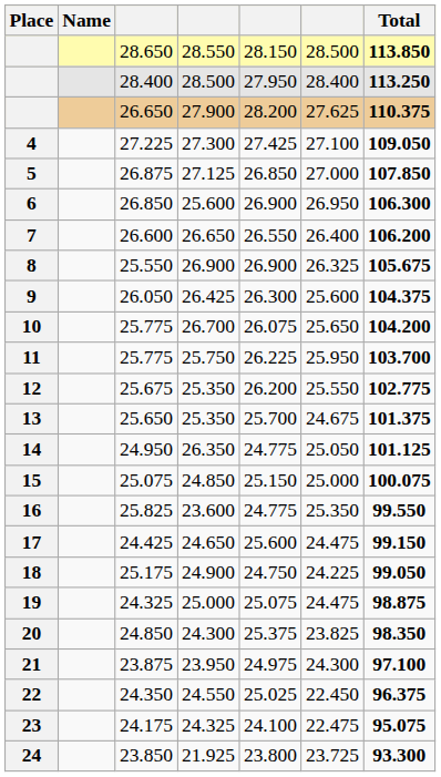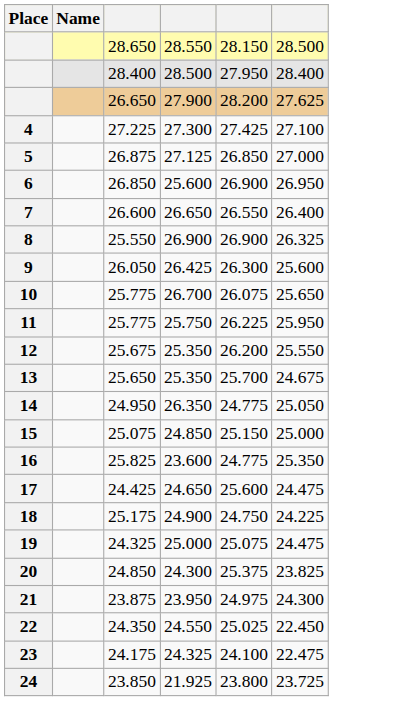 <table class="wikitable sortable" style="text-align:center">
 <tr bgcolor=fffcaf>
 <th scope=col>Place</th>
 <th scope=col>Name</th>
 <th scope=col></th>
 <th scope=col></th>
 <th scope=col></th>
 <th scope=col></th>
-<th scope=col>Total</th>
 </tr>
 <tr bgcolor=fffcaf>
 <th scope=row></th>
 <td align=left></td>
 <td>28.650</td>
 <td>28.550</td>
 <td>28.150</td>
 <td>28.500</td>
-<td><strong>113.850</strong></td>
 </tr>
 <tr bgcolor=e5e5e5>
 <th scope=row></th>
 <td align=left></td>
 <td>28.400</td>
 <td>28.500</td>
 <td>27.950</td>
 <td>28.400</td>
-<td><strong>113.250</strong></td>
 </tr>
 <tr bgcolor=eecc99>
 <th scope=row></th>
 <td align=left></td>
 <td>26.650</td>
 <td>27.900</td>
 <td>28.200</td>
 <td>27.625</td>
-<td><strong>110.375</strong></td>
 </tr>
 <tr>
 <th scope=row><strong>4</strong></th>
 <td align=left></td>
 <td>27.225</td>
 <td>27.300</td>
 <td>27.425</td>
 <td>27.100</td>
-<td><strong>109.050</strong></td>
 </tr>
 <tr>
 <th scope=row><strong>5</strong></th>
 <td align=left></td>
 <td>26.875</td>
 <td>27.125</td>
 <td>26.850</td>
 <td>27.000</td>
-<td><strong>107.850</strong></td>
 </tr>
 <tr>
 <th scope=row><strong>6</strong></th>
 <td align=left></td>
 <td>26.850</td>
 <td>25.600</td>
 <td>26.900</td>
 <td>26.950</td>
-<td><strong>106.300</strong></td>
 </tr>
 <tr>
 <th scope=row><strong>7</strong></th>
 <td align=left></td>
 <td>26.600</td>
 <td>26.650</td>
 <td>26.550</td>
 <td>26.400</td>
-<td><strong>106.200</strong></td>
 </tr>
 <tr>
 <th scope=row><strong>8</strong></th>
 <td align=left></td>
 <td>25.550</td>
 <td>26.900</td>
 <td>26.900</td>
 <td>26.325</td>
-<td><strong>105.675</strong></td>
 </tr>
 <tr>
 <th scope=row><strong>9</strong></th>
 <td align=left></td>
 <td>26.050</td>
 <td>26.425</td>
 <td>26.300</td>
 <td>25.600</td>
-<td><strong>104.375</strong></td>
 </tr>
 <tr>
 <th scope=row><strong>10</strong></th>
 <td align=left></td>
 <td>25.775</td>
 <td>26.700</td>
 <td>26.075</td>
 <td>25.650</td>
-<td><strong>104.200</strong></td>
 </tr>
 <tr>
 <th scope=row><strong>11</strong></th>
 <td align=left></td>
 <td>25.775</td>
 <td>25.750</td>
 <td>26.225</td>
 <td>25.950</td>
-<td><strong>103.700</strong></td>
 </tr>
 <tr>
 <th scope=row><strong>12</strong></th>
 <td align=left></td>
 <td>25.675</td>
 <td>25.350</td>
 <td>26.200</td>
 <td>25.550</td>
-<td><strong>102.775</strong></td>
 </tr>
 <tr>
 <th scope=row><strong>13</strong></th>
 <td align=left></td>
 <td>25.650</td>
 <td>25.350</td>
 <td>25.700</td>
 <td>24.675</td>
-<td><strong>101.375</strong></td>
 </tr>
 <tr>
 <th scope=row><strong>14</strong></th>
 <td align=left></td>
 <td>24.950</td>
 <td>26.350</td>
 <td>24.775</td>
 <td>25.050</td>
-<td><strong>101.125</strong></td>
 </tr>
 <tr>
 <th scope=row><strong>15</strong></th>
 <td align=left></td>
 <td>25.075</td>
 <td>24.850</td>
 <td>25.150</td>
 <td>25.000</td>
-<td><strong>100.075</strong></td>
 </tr>
 <tr>
 <th scope=row><strong>16</strong></th>
 <td align=left></td>
 <td>25.825</td>
 <td>23.600</td>
 <td>24.775</td>
 <td>25.350</td>
-<td><strong>99.550</strong></td>
 </tr>
 <tr>
 <th scope=row><strong>17</strong></th>
 <td align=left></td>
 <td>24.425</td>
 <td>24.650</td>
 <td>25.600</td>
 <td>24.475</td>
-<td><strong>99.150</strong></td>
 </tr>
 <tr>
 <th scope=row><strong>18</strong></th>
 <td align=left></td>
 <td>25.175</td>
 <td>24.900</td>
 <td>24.750</td>
 <td>24.225</td>
-<td><strong>99.050</strong></td>
 </tr>
 <tr>
 <th scope=row><strong>19</strong></th>
 <td align=left></td>
 <td>24.325</td>
 <td>25.000</td>
 <td>25.075</td>
 <td>24.475</td>
-<td><strong>98.875</strong></td>
 </tr>
 <tr>
 <th scope=row><strong>20</strong></th>
 <td align=left></td>
 <td>24.850</td>
 <td>24.300</td>
 <td>25.375</td>
 <td>23.825</td>
-<td><strong>98.350</strong></td>
 </tr>
 <tr>
 <th scope=row><strong>21</strong></th>
 <td align=left></td>
 <td>23.875</td>
 <td>23.950</td>
 <td>24.975</td>
 <td>24.300</td>
-<td><strong>97.100</strong></td>
 </tr>
 <tr>
 <th scope=row><strong>22</strong></th>
 <td align=left></td>
 <td>24.350</td>
 <td>24.550</td>
 <td>25.025</td>
 <td>22.450</td>
-<td><strong>96.375</strong></td>
 </tr>
 <tr>
 <th scope=row><strong>23</strong></th>
 <td align=left></td>
 <td>24.175</td>
 <td>24.325</td>
 <td>24.100</td>
 <td>22.475</td>
-<td><strong>95.075</strong></td>
 </tr>
 <tr>
 <th scope=row><strong>24</strong></th>
 <td align=left></td>
 <td>23.850</td>
 <td>21.925</td>
 <td>23.800</td>
 <td>23.725</td>
-<td><strong>93.300</strong></td>
 </tr>
 </table>
